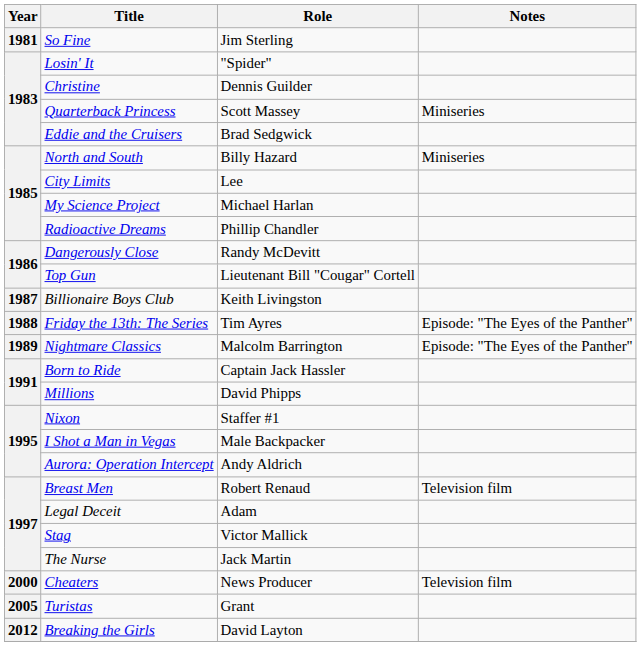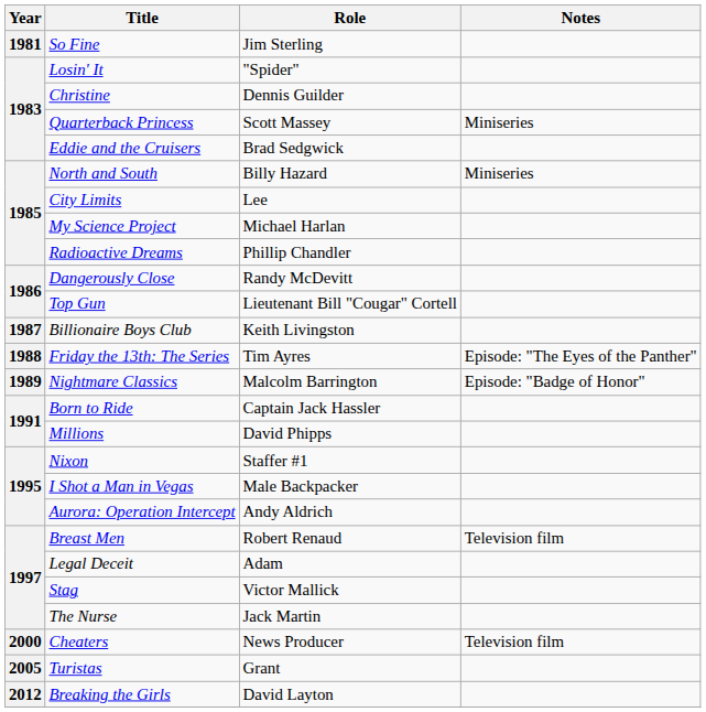 <table class="wikitable plainrowheaders ">
 <tr>
 <th scope="col">Year</th>
 <th scope="col">Title</th>
 <th scope="col">Role</th>
 <th scope="col">Notes</th>
 </tr>
 <tr>
 <th scope="row">1981</th>
 <td><em><a href='#'>So Fine</a></em></td>
 <td>Jim Sterling</td>
 <td></td>
 </tr>
 <tr>
 <th scope="row" rowspan="4">1983</th>
 <td><em><a href='#'>Losin' It</a></em></td>
 <td>"Spider"</td>
 <td></td>
 </tr>
 <tr>
 <td><em><a href='#'>Christine</a></em></td>
 <td>Dennis Guilder</td>
 <td></td>
 </tr>
 <tr>
 <td><em><a href='#'>Quarterback Princess</a></em></td>
 <td>Scott Massey</td>
 <td>Miniseries</td>
 </tr>
 <tr>
 <td><em><a href='#'>Eddie and the Cruisers</a></em></td>
 <td>Brad Sedgwick</td>
 <td></td>
 </tr>
 <tr>
 <th scope="row" rowspan="4">1985</th>
 <td><em><a href='#'>North and South</a></em></td>
 <td>Billy Hazard</td>
 <td>Miniseries</td>
 </tr>
 <tr>
 <td><em><a href='#'>City Limits</a></em></td>
 <td>Lee</td>
 <td></td>
 </tr>
 <tr>
 <td><em><a href='#'>My Science Project</a></em></td>
 <td>Michael Harlan</td>
 <td></td>
 </tr>
 <tr>
 <td><em><a href='#'>Radioactive Dreams</a></em></td>
 <td>Phillip Chandler</td>
 <td></td>
 </tr>
 <tr>
 <th scope="row" rowspan="2">1986</th>
 <td><em><a href='#'>Dangerously Close</a></em></td>
 <td>Randy McDevitt</td>
 <td></td>
 </tr>
 <tr>
 <td><em><a href='#'>Top Gun</a></em></td>
 <td>Lieutenant Bill "Cougar" Cortell</td>
 <td></td>
 </tr>
 <tr>
 <th scope="row">1987</th>
 <td><em>Billionaire Boys Club</em></td>
 <td>Keith Livingston</td>
 <td></td>
 </tr>
 <tr>
 <th scope="row">1988</th>
 <td><em><a href='#'>Friday the 13th: The Series</a></em></td>
 <td>Tim Ayres</td>
 <td>Episode: "The Eyes of the Panther"</td>
 </tr>
 <tr>
 <th scope="row">1989</th>
 <td><em><a href='#'>Nightmare Classics</a></em></td>
 <td>Malcolm Barrington</td>
-<td>Episode: "The Eyes of the Panther"</td>
+<td>Episode: "Badge of Honor"</td>
 </tr>
 <tr>
 <th scope="row" rowspan="2">1991</th>
 <td><em><a href='#'>Born to Ride</a></em></td>
 <td>Captain Jack Hassler</td>
 <td></td>
 </tr>
 <tr>
 <td><em><a href='#'>Millions</a></em></td>
 <td>David Phipps</td>
 <td></td>
 </tr>
 <tr>
 <th scope="row" rowspan="3">1995</th>
 <td><em><a href='#'>Nixon</a></em></td>
 <td>Staffer #1</td>
 <td></td>
 </tr>
 <tr>
 <td><em><a href='#'>I Shot a Man in Vegas</a></em></td>
 <td>Male Backpacker</td>
 <td></td>
 </tr>
 <tr>
 <td><em><a href='#'>Aurora: Operation Intercept</a></em></td>
 <td>Andy Aldrich</td>
 <td></td>
 </tr>
 <tr>
 <th scope="row" rowspan="4">1997</th>
 <td><em><a href='#'>Breast Men</a></em></td>
 <td>Robert Renaud</td>
 <td>Television film</td>
 </tr>
 <tr>
 <td><em>Legal Deceit</em></td>
 <td>Adam</td>
 <td></td>
 </tr>
 <tr>
 <td><em><a href='#'>Stag</a></em></td>
 <td>Victor Mallick</td>
 <td></td>
 </tr>
 <tr>
 <td><em>The Nurse</em></td>
 <td>Jack Martin</td>
 <td></td>
 </tr>
 <tr>
 <th scope="row">2000</th>
 <td><em><a href='#'>Cheaters</a></em></td>
 <td>News Producer</td>
 <td>Television film</td>
 </tr>
 <tr>
 <th scope="row">2005</th>
 <td><em><a href='#'>Turistas</a></em></td>
 <td>Grant</td>
 <td></td>
 </tr>
 <tr>
 <th scope="row">2012</th>
 <td><em><a href='#'>Breaking the Girls</a></em></td>
 <td>David Layton</td>
 <td></td>
 </tr>
 <tr>
 </tr>
 </table>
